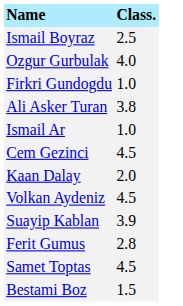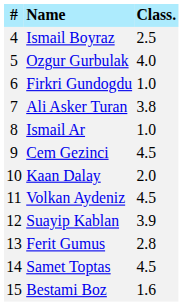 <table border=0 cellpadding=2 cellspacing=0  |- bgcolor=#F2F2F2 style="text-align:center; font-size:90%;">
 <tr bgcolor=#ADEBFD>
+<th>#</th>
 <th align=left>Name</th>
 <th align=left>Class.</th>
 </tr>
 <tr>
+<td>4</td>
 <td align=left><a href='#'>Ismail Boyraz</a></td>
 <td align=left>2.5</td>
 </tr>
 <tr>
+<td>5</td>
 <td align=left><a href='#'>Ozgur Gurbulak</a></td>
 <td align=left>4.0</td>
 </tr>
 <tr>
+<td>6</td>
 <td align=left><a href='#'>Firkri Gundogdu</a></td>
 <td align=left>1.0</td>
 </tr>
 <tr>
+<td>7</td>
 <td align=left><a href='#'>Ali Asker Turan</a></td>
 <td align=left>3.8</td>
 </tr>
 <tr>
+<td>8</td>
 <td align=left><a href='#'>Ismail Ar</a></td>
 <td align=left>1.0</td>
 </tr>
 <tr>
+<td>9</td>
 <td align=left><a href='#'>Cem Gezinci</a></td>
 <td align=left>4.5</td>
 </tr>
 <tr>
+<td>10</td>
 <td align=left><a href='#'>Kaan Dalay</a></td>
 <td align=left>2.0</td>
 </tr>
 <tr>
+<td>11</td>
 <td align=left><a href='#'>Volkan Aydeniz</a></td>
 <td align=left>4.5</td>
 </tr>
 <tr>
+<td>12</td>
 <td align=left><a href='#'>Suayip Kablan</a></td>
 <td align=left>3.9</td>
 </tr>
 <tr>
+<td>13</td>
 <td align=left><a href='#'>Ferit Gumus</a></td>
 <td align=left>2.8</td>
 </tr>
 <tr>
+<td>14</td>
 <td align=left><a href='#'>Samet Toptas</a></td>
 <td align=left>4.5</td>
 </tr>
 <tr>
+<td>15</td>
 <td align=left><a href='#'>Bestami Boz</a></td>
-<td align=left>1.5</td>
+<td align=left>1.6</td>
 </tr>
 </table>
